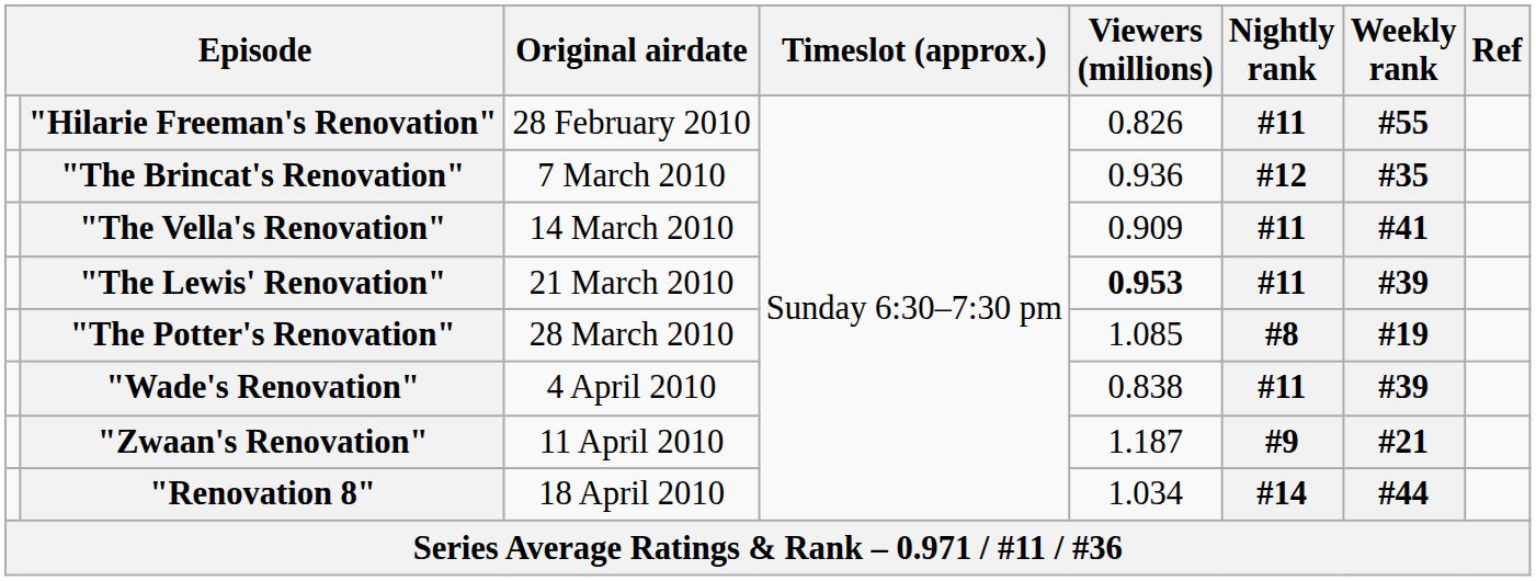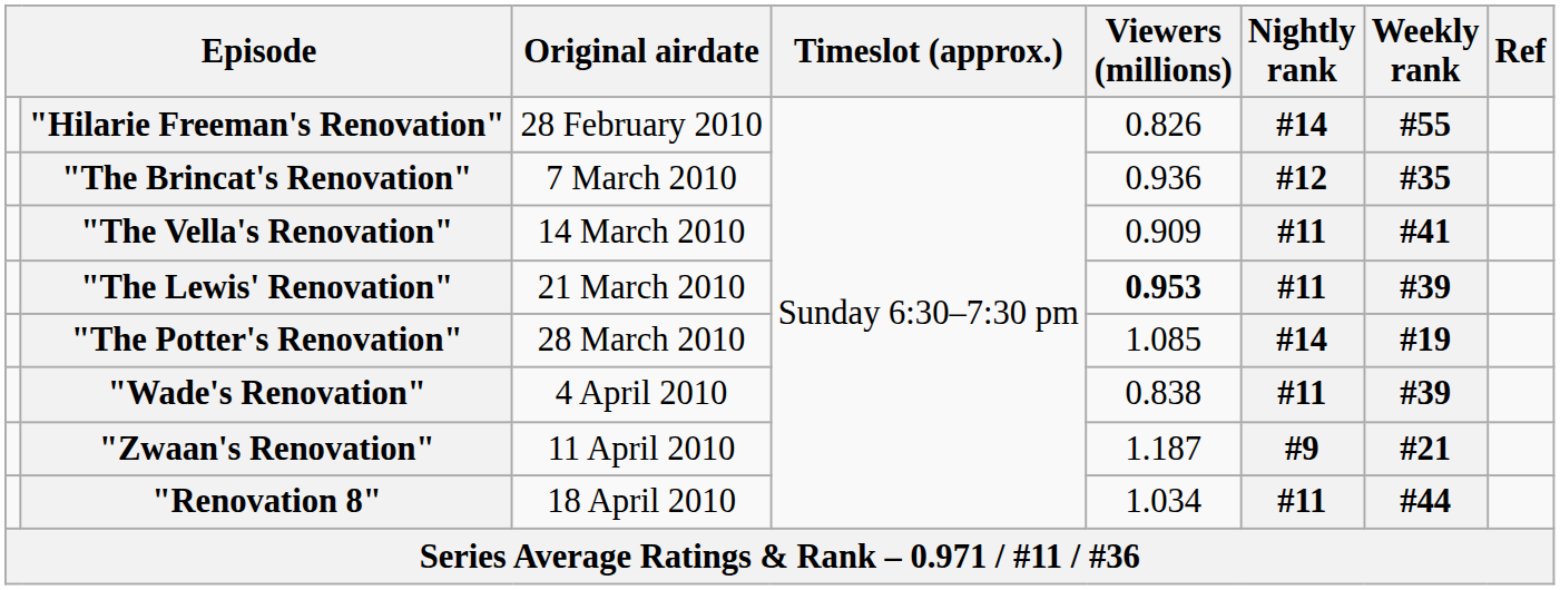 <table class="wikitable plainrowheaders" style="text-align:center;">
 <tr>
 <th scope="col" colspan="2">Episode</th>
 <th scope="col">Original airdate</th>
 <th scope="col">Timeslot (approx.)</th>
 <th scope="col">Viewers<br>(millions)</th>
 <th scope="col">Nightly<br>rank</th>
 <th scope="col">Weekly<br>rank</th>
 <th scope="col">Ref</th>
 </tr>
 <tr>
 <td scope="row"></td>
 <th>"Hilarie Freeman's Renovation"</th>
 <td>28 February 2010</td>
 <td rowspan=8 align=centre>Sunday 6:30–7:30 pm</td>
 <td>0.826</td>
-<th>#11</th>
+<th>#14</th>
 <th>#55</th>
 <td></td>
 </tr>
 <tr>
 <td scope="row"></td>
 <th>"The Brincat's Renovation"</th>
 <td>7 March 2010</td>
 <td>0.936</td>
 <th>#12</th>
 <th>#35</th>
 <td></td>
 </tr>
 <tr>
 <td scope="row"></td>
 <th>"The Vella's Renovation"</th>
 <td>14 March 2010</td>
 <td>0.909</td>
 <th>#11</th>
 <th>#41</th>
 <td></td>
 </tr>
 <tr>
 <td scope="row"></td>
 <th>"The Lewis' Renovation"</th>
 <td>21 March 2010</td>
 <td><strong>0.953</strong></td>
 <th>#11</th>
 <th>#39</th>
 <td></td>
 </tr>
 <tr>
 <td scope="row"></td>
 <th>"The Potter's Renovation"</th>
 <td>28 March 2010</td>
 <td>1.085</td>
-<th>#8</th>
+<th>#14</th>
 <th>#19</th>
 <td></td>
 </tr>
 <tr>
 <td scope="row"></td>
 <th>"Wade's Renovation"</th>
 <td>4 April 2010</td>
 <td>0.838</td>
 <th>#11</th>
 <th>#39</th>
 <td></td>
 </tr>
 <tr>
 <td scope="row"></td>
 <th>"Zwaan's Renovation"</th>
 <td>11 April 2010</td>
 <td>1.187</td>
 <th>#9</th>
 <th>#21</th>
 <td></td>
 </tr>
 <tr>
 <td scope="row"></td>
 <th>"Renovation 8"</th>
 <td>18 April 2010</td>
 <td>1.034</td>
-<th>#14</th>
+<th>#11</th>
 <th>#44</th>
 <td></td>
 </tr>
 <tr>
 <th colspan="8">Series Average Ratings & Rank – 0.971 / #11 / #36</th>
 </tr>
 </table>
